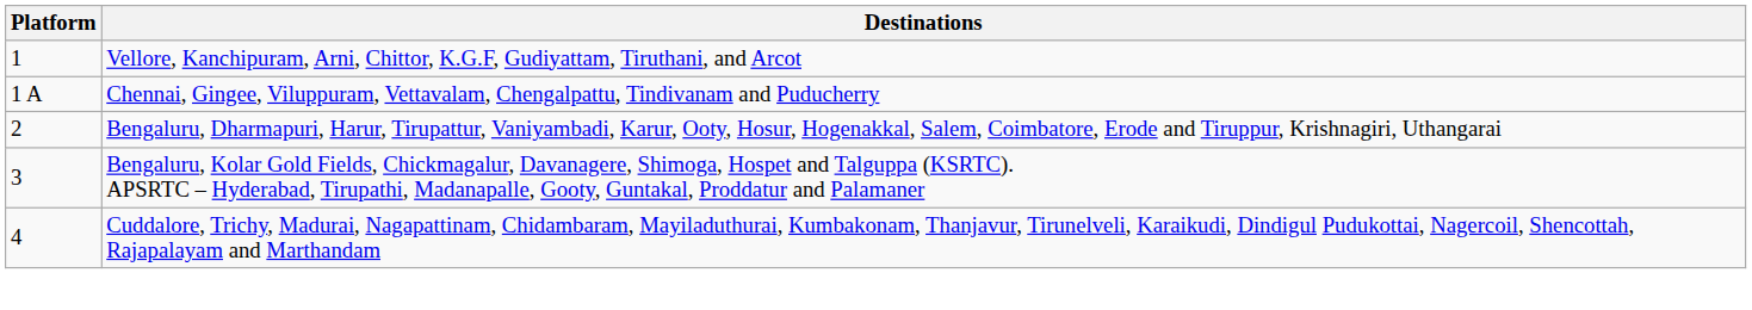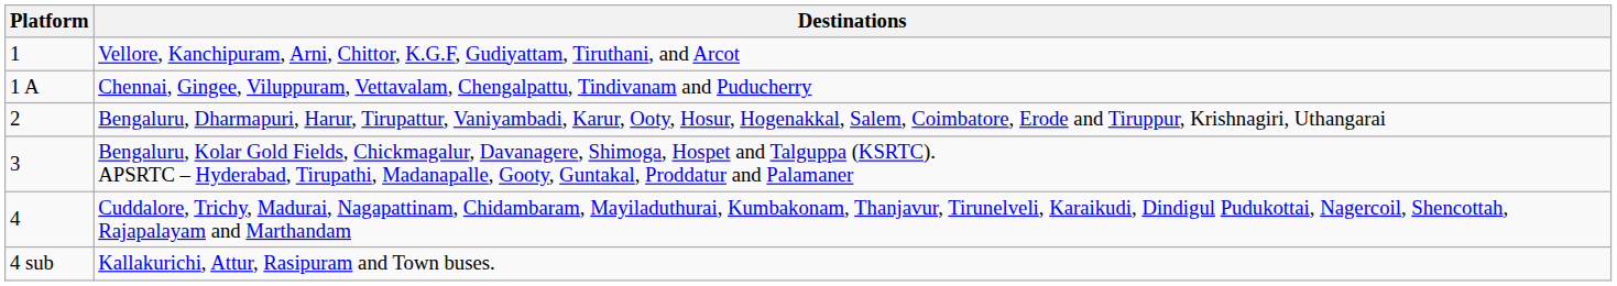 <table class ="wikitable">
 <tr>
 <th>Platform</th>
 <th>Destinations</th>
 </tr>
 <tr>
 <td>1</td>
 <td><a href='#'>Vellore</a>, <a href='#'>Kanchipuram</a>, <a href='#'>Arni</a>, <a href='#'>Chittor</a>, <a href='#'>K.G.F</a>, <a href='#'>Gudiyattam</a>, <a href='#'>Tiruthani</a>, and <a href='#'>Arcot</a></td>
 </tr>
 <tr>
 <td>1 A</td>
 <td><a href='#'>Chennai</a>, <a href='#'>Gingee</a>, <a href='#'>Viluppuram</a>, <a href='#'>Vettavalam</a>, <a href='#'>Chengalpattu</a>, <a href='#'>Tindivanam</a> and <a href='#'>Puducherry</a></td>
 </tr>
 <tr>
 <td>2</td>
 <td><a href='#'>Bengaluru</a>, <a href='#'>Dharmapuri</a>, <a href='#'>Harur</a>, <a href='#'>Tirupattur</a>, <a href='#'>Vaniyambadi</a>, <a href='#'>Karur</a>, <a href='#'>Ooty</a>, <a href='#'>Hosur</a>, <a href='#'>Hogenakkal</a>, <a href='#'>Salem</a>, <a href='#'>Coimbatore</a>, <a href='#'>Erode</a> and <a href='#'>Tiruppur</a>, Krishnagiri, Uthangarai</td>
 </tr>
 <tr>
 <td>3</td>
 <td><a href='#'>Bengaluru</a>, <a href='#'>Kolar Gold Fields</a>, <a href='#'>Chickmagalur</a>, <a href='#'>Davanagere</a>, <a href='#'>Shimoga</a>, <a href='#'>Hospet</a> and <a href='#'>Talguppa</a> (<a href='#'>KSRTC</a>).<br>APSRTC – <a href='#'>Hyderabad</a>, <a href='#'>Tirupathi</a>, <a href='#'>Madanapalle</a>, <a href='#'>Gooty</a>, <a href='#'>Guntakal</a>, <a href='#'>Proddatur</a> and <a href='#'>Palamaner</a></td>
 </tr>
 <tr>
 <td>4</td>
 <td><a href='#'>Cuddalore</a>, <a href='#'>Trichy</a>, <a href='#'>Madurai</a>, <a href='#'>Nagapattinam</a>, <a href='#'>Chidambaram</a>, <a href='#'>Mayiladuthurai</a>, <a href='#'>Kumbakonam</a>, <a href='#'>Thanjavur</a>, <a href='#'>Tirunelveli</a>, <a href='#'>Karaikudi</a>, <a href='#'>Dindigul</a> <a href='#'>Pudukottai</a>, <a href='#'>Nagercoil</a>, <a href='#'>Shencottah</a>, <a href='#'>Rajapalayam</a> and <a href='#'>Marthandam</a></td>
 </tr>
+<tr>
+<td>4 sub</td>
+<td><a href='#'>Kallakurichi</a>, <a href='#'>Attur</a>, <a href='#'>Rasipuram</a> and Town buses.</td>
+</tr>
 </table>
